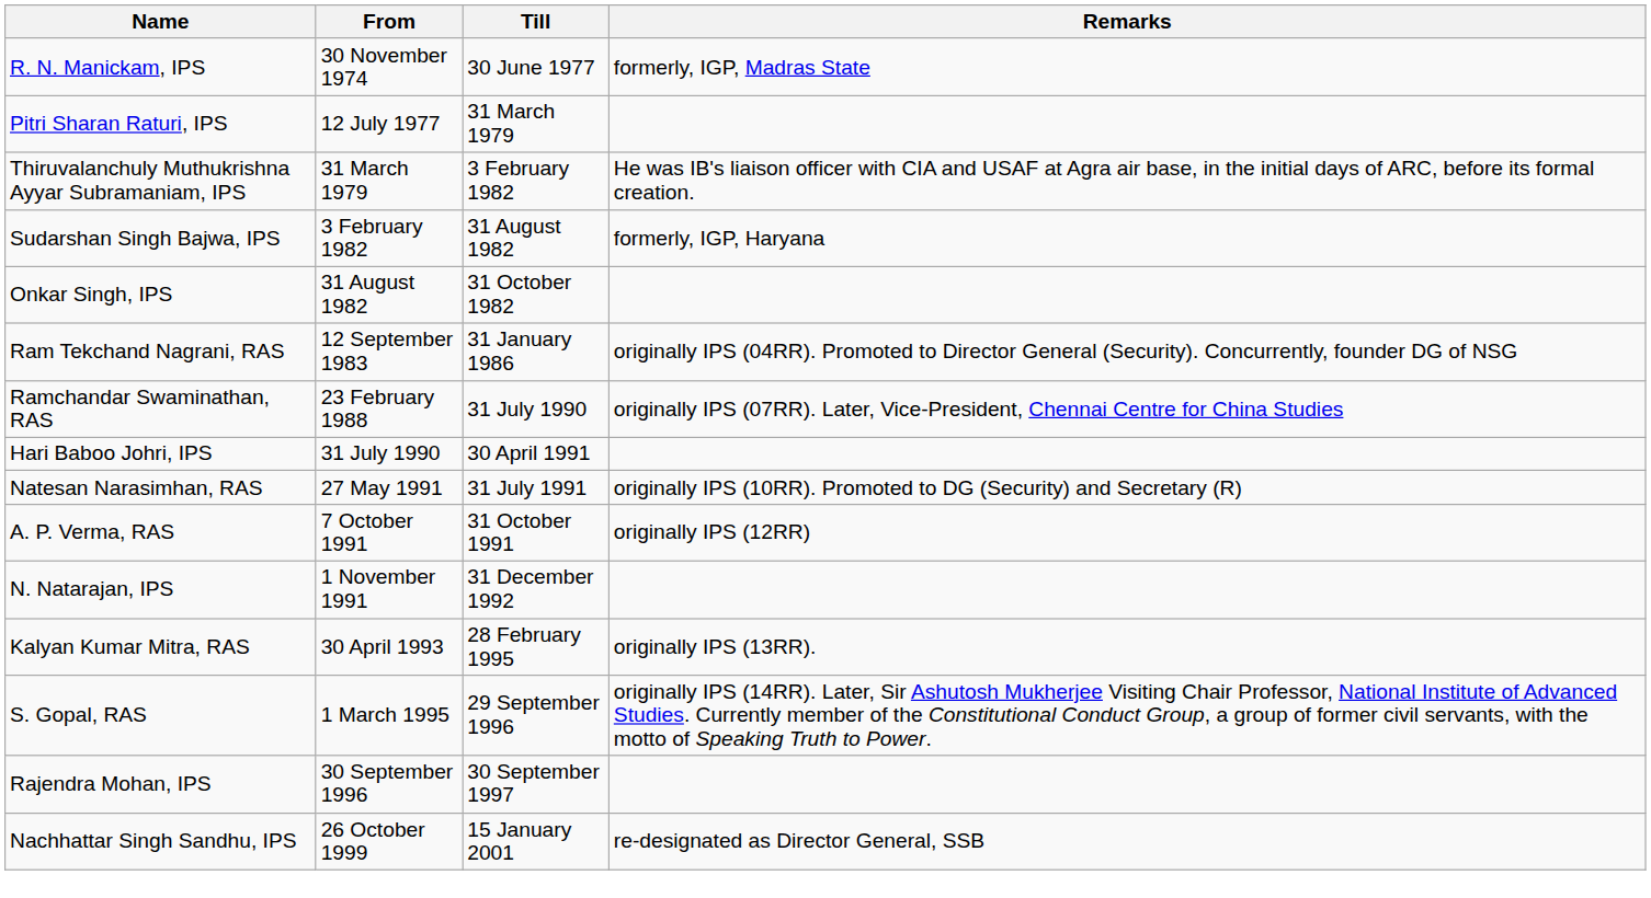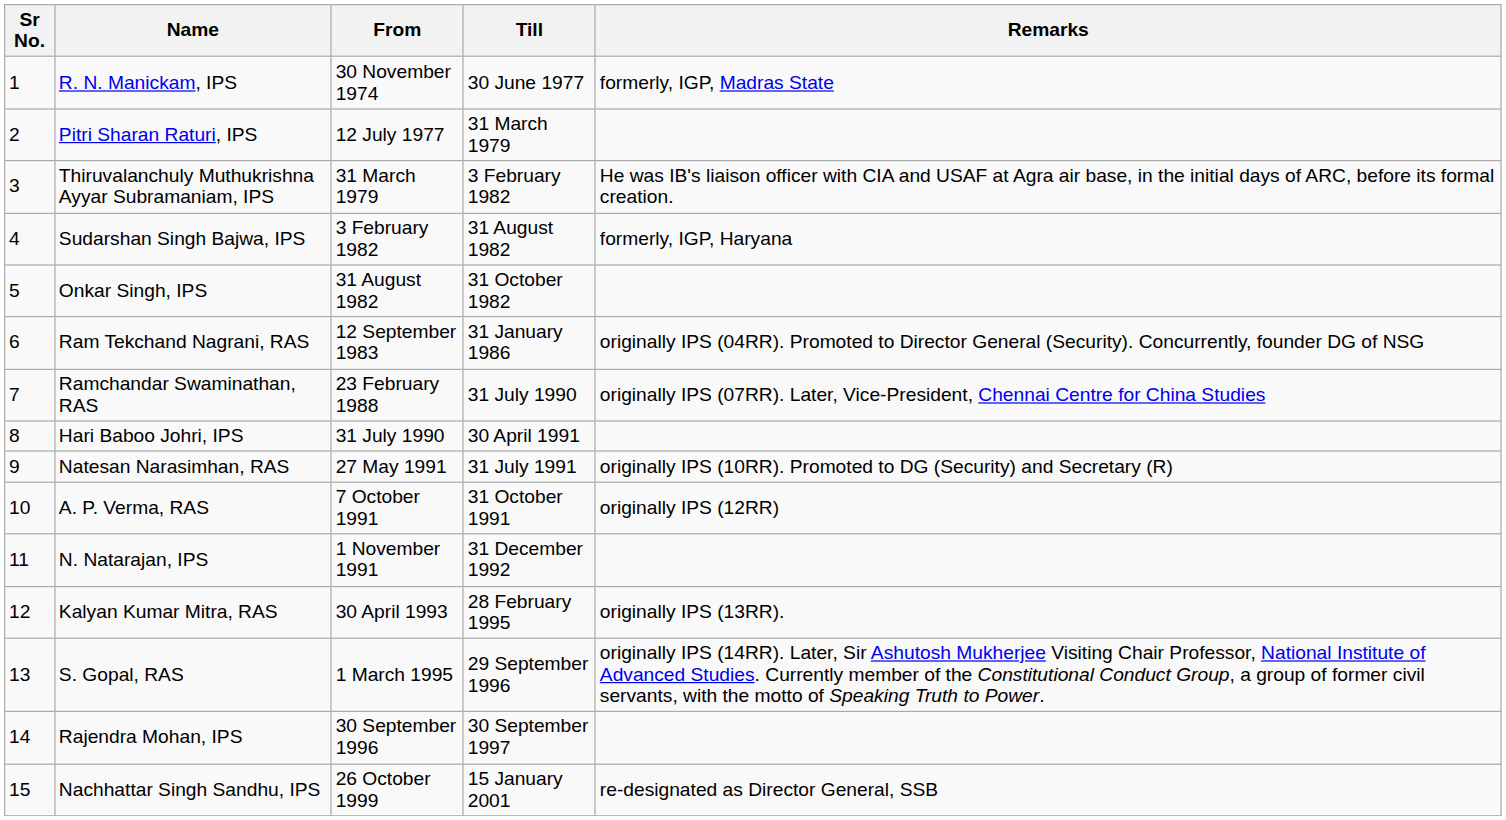 <table class="wikitable sortable">
 <tr>
+<th>Sr No.</th>
 <th>Name</th>
 <th>From</th>
 <th>Till</th>
 <th>Remarks</th>
 </tr>
 <tr>
+<td>1</td>
 <td><a href='#'>R. N. Manickam</a>, IPS</td>
 <td>30 November 1974</td>
 <td>30 June 1977</td>
 <td>formerly, IGP, <a href='#'>Madras State</a></td>
 </tr>
 <tr>
+<td>2</td>
 <td><a href='#'>Pitri Sharan Raturi</a>, IPS</td>
 <td>12 July 1977</td>
 <td>31 March 1979</td>
 <td></td>
 </tr>
 <tr>
+<td>3</td>
 <td>Thiruvalanchuly Muthukrishna Ayyar Subramaniam, IPS</td>
 <td>31 March 1979</td>
 <td>3 February 1982</td>
 <td>He was IB's liaison officer with CIA and USAF at Agra air base, in the initial days of ARC, before its formal creation.</td>
 </tr>
 <tr>
+<td>4</td>
 <td>Sudarshan Singh Bajwa, IPS</td>
 <td>3 February 1982</td>
 <td>31 August 1982</td>
 <td>formerly, IGP, Haryana</td>
 </tr>
 <tr>
+<td>5</td>
 <td>Onkar Singh, IPS</td>
 <td>31 August 1982</td>
 <td>31 October 1982</td>
 <td></td>
 </tr>
 <tr>
+<td>6</td>
 <td>Ram Tekchand Nagrani, RAS</td>
 <td>12 September 1983</td>
 <td>31 January 1986</td>
 <td>originally IPS (04RR). Promoted to Director General (Security). Concurrently, founder DG of NSG</td>
 </tr>
 <tr>
+<td>7</td>
 <td>Ramchandar Swaminathan, RAS</td>
 <td>23 February 1988</td>
 <td>31 July 1990</td>
 <td>originally IPS (07RR). Later, Vice-President, <a href='#'>Chennai Centre for China Studies</a></td>
 </tr>
 <tr>
+<td>8</td>
 <td>Hari Baboo Johri, IPS</td>
 <td>31 July 1990</td>
 <td>30 April 1991</td>
 <td></td>
 </tr>
 <tr>
+<td>9</td>
 <td>Natesan Narasimhan, RAS</td>
 <td>27 May 1991</td>
 <td>31 July 1991</td>
 <td>originally IPS (10RR). Promoted to DG (Security) and Secretary (R)</td>
 </tr>
 <tr>
+<td>10</td>
 <td>A. P. Verma, RAS</td>
 <td>7 October 1991</td>
 <td>31 October 1991</td>
 <td>originally IPS (12RR)</td>
 </tr>
 <tr>
+<td>11</td>
 <td>N. Natarajan, IPS</td>
 <td>1 November 1991</td>
 <td>31 December 1992</td>
 <td></td>
 </tr>
 <tr>
+<td>12</td>
 <td>Kalyan Kumar Mitra, RAS</td>
 <td>30 April 1993</td>
 <td>28 February 1995</td>
 <td>originally IPS (13RR).</td>
 </tr>
 <tr>
+<td>13</td>
 <td>S. Gopal, RAS</td>
 <td>1 March 1995</td>
 <td>29 September 1996</td>
 <td>originally IPS (14RR). Later, Sir <a href='#'>Ashutosh Mukherjee</a> Visiting Chair Professor, <a href='#'>National Institute of Advanced Studies</a>. Currently member of the <em>Constitutional Conduct Group</em>, a group of former civil servants, with the motto of <em>Speaking Truth to Power</em>.</td>
 </tr>
 <tr>
+<td>14</td>
 <td>Rajendra Mohan, IPS</td>
 <td>30 September 1996</td>
 <td>30 September 1997</td>
 <td></td>
 </tr>
 <tr>
+<td>15</td>
 <td>Nachhattar Singh Sandhu, IPS</td>
 <td>26 October 1999</td>
 <td>15 January 2001</td>
 <td>re-designated as Director General, SSB</td>
 </tr>
 </table>
